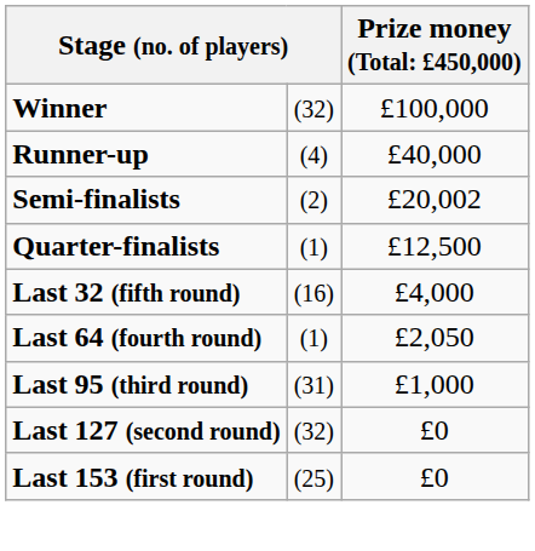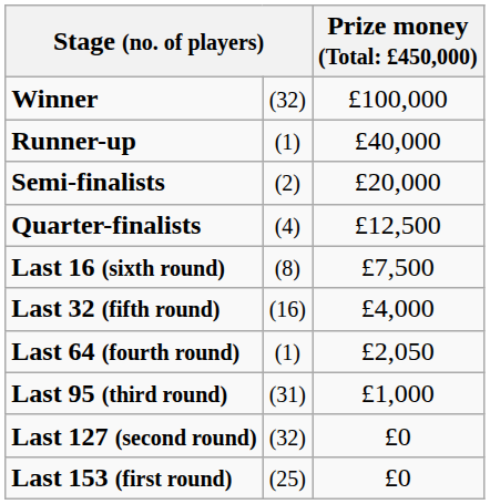 <table class="wikitable">
 <tr>
 <th colspan=2>Stage <small>(no. of players)</small></th>
 <th>Prize money<br><small>(Total: £450,000)</small></th>
 </tr>
 <tr>
 <td><strong>Winner</strong></td>
 <td align=center><small>(32)</small></td>
 <td align=center>£100,000</td>
 </tr>
 <tr>
 <td><strong>Runner-up</strong></td>
-<td align=center><small>(4)</small></td>
+<td align=center><small>(1)</small></td>
 <td align=center>£40,000</td>
 </tr>
 <tr>
 <td><strong>Semi-finalists</strong></td>
 <td align=center><small>(2)</small></td>
-<td align=center>£20,002</td>
+<td align=center>£20,000</td>
 </tr>
 <tr>
 <td><strong>Quarter-finalists</strong></td>
-<td align=center><small>(1)</small></td>
+<td align=center><small>(4)</small></td>
 <td align=center>£12,500</td>
+</tr>
+<tr>
+<td><strong>Last 16 <small>(sixth round)</small></strong></td>
+<td align=center><small>(8)</small></td>
+<td align=center>£7,500</td>
 </tr>
 <tr>
 <td><strong>Last 32 <small>(fifth round)</small></strong></td>
 <td align=center><small>(16)</small></td>
 <td align=center>£4,000</td>
 </tr>
 <tr>
 <td><strong>Last 64 <small>(fourth round)</small></strong></td>
 <td align=center><small>(1)</small></td>
 <td align=center>£2,050</td>
 </tr>
 <tr>
 <td><strong>Last 95 <small>(third round)</small></strong></td>
 <td align=center><small>(31)</small></td>
 <td align=center>£1,000</td>
 </tr>
 <tr>
 <td><strong>Last 127 <small>(second round)</small></strong></td>
 <td align=center><small>(32)</small></td>
 <td align=center>£0</td>
 </tr>
 <tr>
 <td><strong>Last 153 <small>(first round)</small></strong></td>
 <td align=center><small>(25)</small></td>
 <td align=center>£0</td>
 </tr>
 </table>
